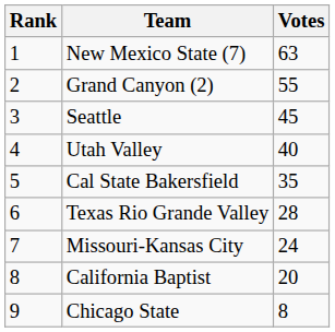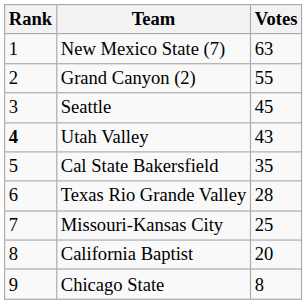 <table class=wikitable>
 <tr>
 <th>Rank</th>
 <th>Team</th>
 <th>Votes</th>
 </tr>
 <tr>
 <td>1</td>
 <td>New Mexico State (7)</td>
 <td>63</td>
 </tr>
 <tr>
 <td>2</td>
 <td>Grand Canyon (2)</td>
 <td>55</td>
 </tr>
 <tr>
 <td>3</td>
 <td>Seattle</td>
 <td>45</td>
 </tr>
 <tr>
-<td>4</td>
+<td><strong>4</strong></td>
 <td>Utah Valley</td>
-<td>40</td>
+<td>43</td>
 </tr>
 <tr>
 <td>5</td>
 <td>Cal State Bakersfield</td>
 <td>35</td>
 </tr>
 <tr>
 <td>6</td>
 <td>Texas Rio Grande Valley</td>
 <td>28</td>
 </tr>
 <tr>
 <td>7</td>
 <td>Missouri-Kansas City</td>
-<td>24</td>
+<td>25</td>
 </tr>
 <tr>
 <td>8</td>
 <td>California Baptist</td>
 <td>20</td>
 </tr>
 <tr>
 <td>9</td>
 <td>Chicago State</td>
 <td>8</td>
 </tr>
 </table>
